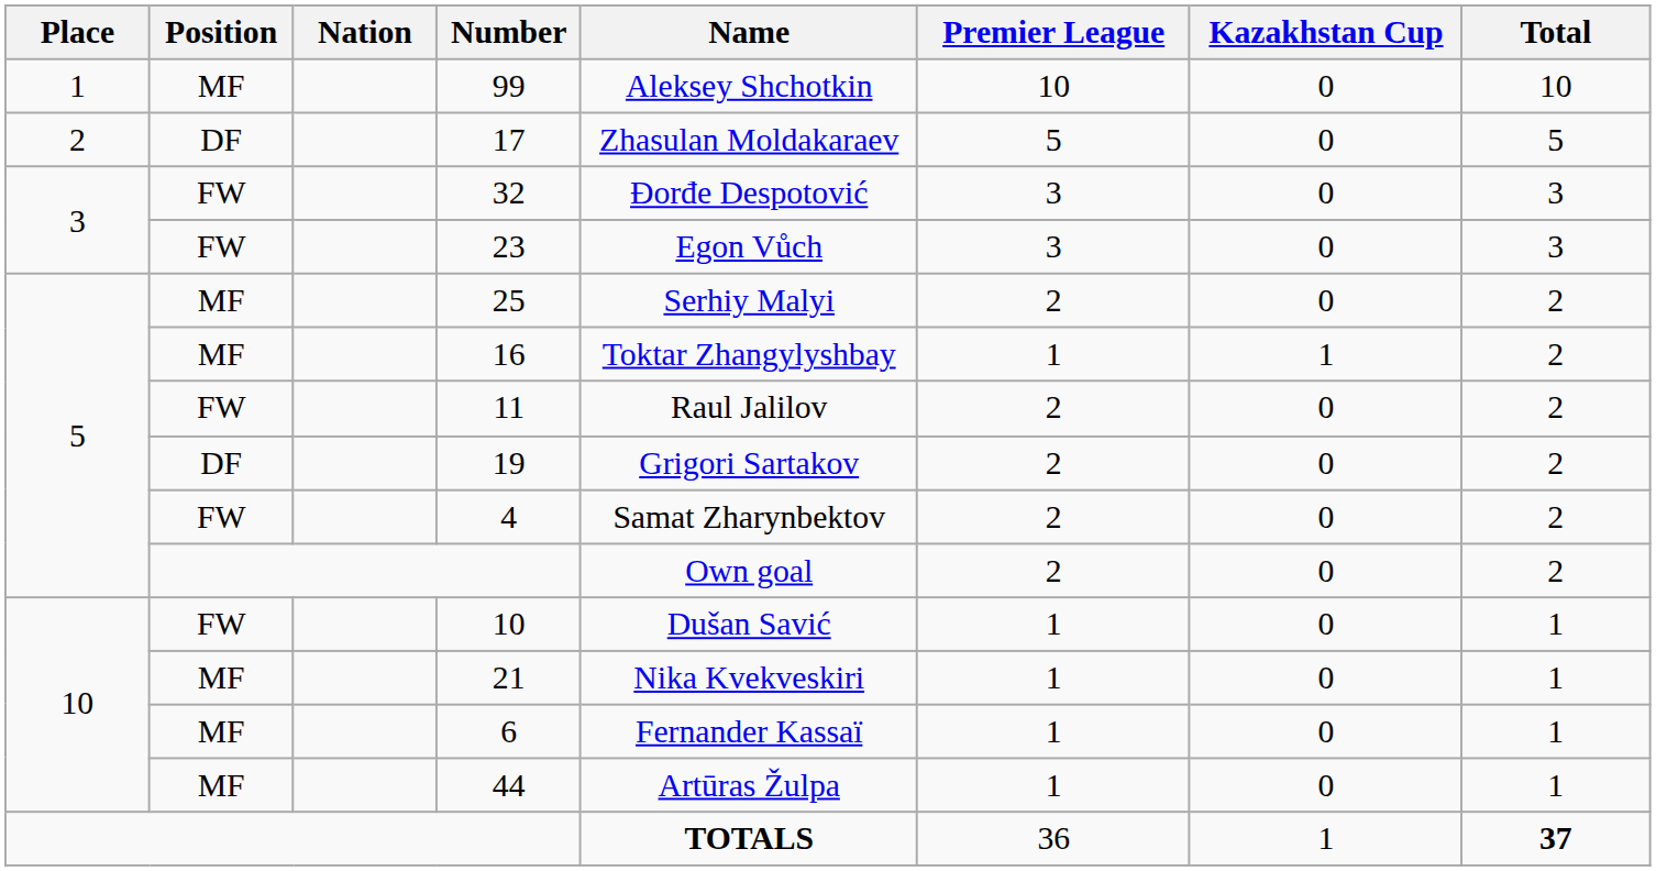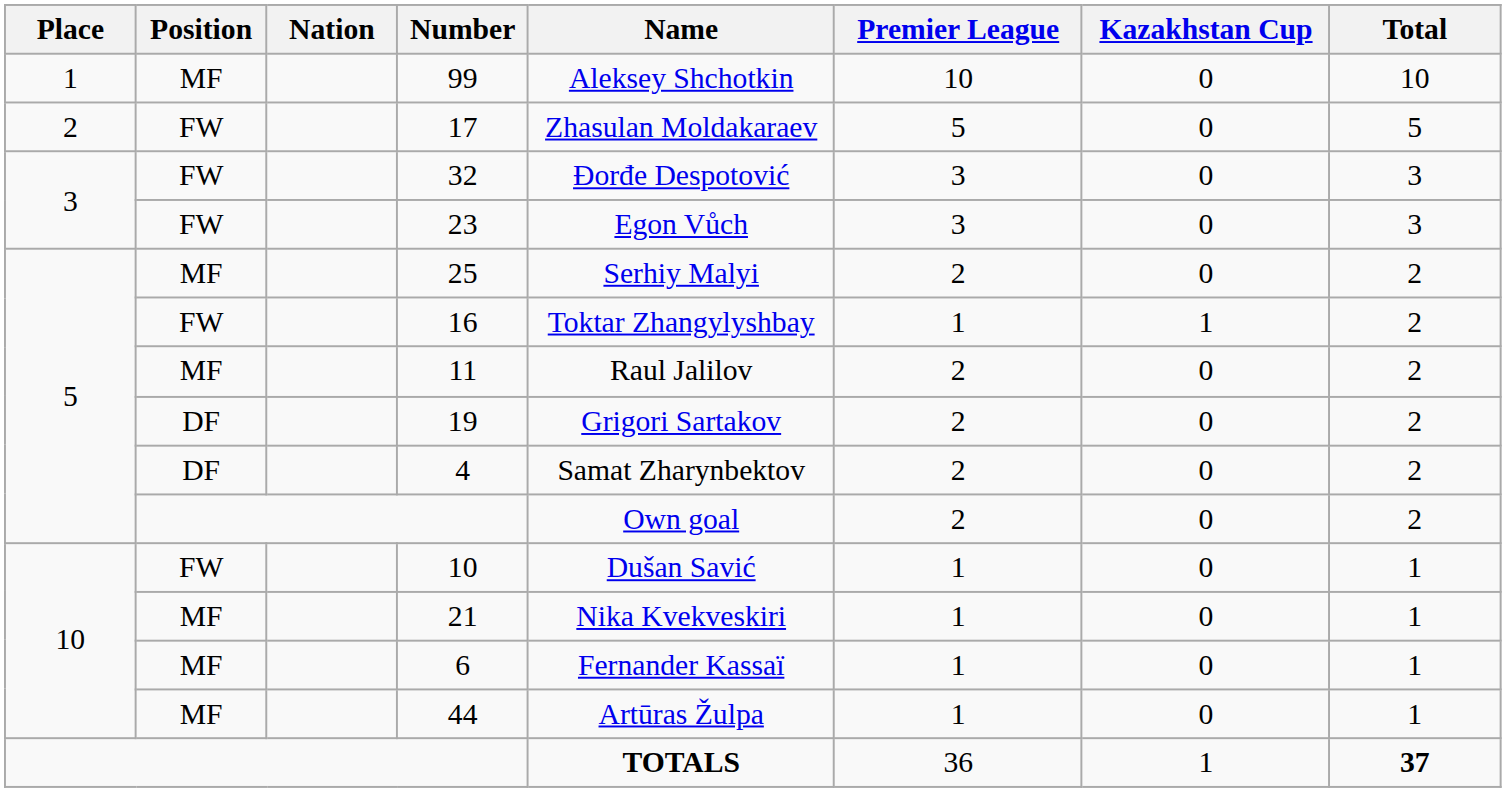 <table class="wikitable" style="font-size: 95%; text-align: center;">
 <tr>
 <th width=60>Place</th>
 <th width=60>Position</th>
 <th width=60>Nation</th>
 <th width=60>Number</th>
 <th width=150>Name</th>
 <th width=120><a href='#'>Premier League</a></th>
 <th width=120><a href='#'>Kazakhstan Cup</a></th>
 <th width=80><strong>Total</strong></th>
 </tr>
 <tr>
 <td>1</td>
 <td>MF</td>
 <td></td>
 <td>99</td>
 <td><a href='#'>Aleksey Shchotkin</a></td>
 <td>10</td>
 <td>0</td>
 <td>10</td>
 </tr>
 <tr>
 <td>2</td>
-<td>DF</td>
+<td>FW</td>
 <td></td>
 <td>17</td>
 <td><a href='#'>Zhasulan Moldakaraev</a></td>
 <td>5</td>
 <td>0</td>
 <td>5</td>
 </tr>
 <tr>
 <td rowspan="2">3</td>
 <td>FW</td>
 <td></td>
 <td>32</td>
 <td><a href='#'>Đorđe Despotović</a></td>
 <td>3</td>
 <td>0</td>
 <td>3</td>
 </tr>
 <tr>
 <td>FW</td>
 <td></td>
 <td>23</td>
 <td><a href='#'>Egon Vůch</a></td>
 <td>3</td>
 <td>0</td>
 <td>3</td>
 </tr>
 <tr>
 <td rowspan="6">5</td>
 <td>MF</td>
 <td></td>
 <td>25</td>
 <td><a href='#'>Serhiy Malyi</a></td>
 <td>2</td>
 <td>0</td>
 <td>2</td>
 </tr>
 <tr>
-<td>MF</td>
+<td>FW</td>
 <td></td>
 <td>16</td>
 <td><a href='#'>Toktar Zhangylyshbay</a></td>
 <td>1</td>
 <td>1</td>
 <td>2</td>
 </tr>
 <tr>
-<td>FW</td>
+<td>MF</td>
 <td></td>
 <td>11</td>
 <td>Raul Jalilov</td>
 <td>2</td>
 <td>0</td>
 <td>2</td>
 </tr>
 <tr>
 <td>DF</td>
 <td></td>
 <td>19</td>
 <td><a href='#'>Grigori Sartakov</a></td>
 <td>2</td>
 <td>0</td>
 <td>2</td>
 </tr>
 <tr>
-<td>FW</td>
+<td>DF</td>
 <td></td>
 <td>4</td>
 <td>Samat Zharynbektov</td>
 <td>2</td>
 <td>0</td>
 <td>2</td>
 </tr>
 <tr>
 <td colspan="3"></td>
 <td><a href='#'>Own goal</a></td>
 <td>2</td>
 <td>0</td>
 <td>2</td>
 </tr>
 <tr>
 <td rowspan="4">10</td>
 <td>FW</td>
 <td></td>
 <td>10</td>
 <td><a href='#'>Dušan Savić</a></td>
 <td>1</td>
 <td>0</td>
 <td>1</td>
 </tr>
 <tr>
 <td>MF</td>
 <td></td>
 <td>21</td>
 <td><a href='#'>Nika Kvekveskiri</a></td>
 <td>1</td>
 <td>0</td>
 <td>1</td>
 </tr>
 <tr>
 <td>MF</td>
 <td></td>
 <td>6</td>
 <td><a href='#'>Fernander Kassaï</a></td>
 <td>1</td>
 <td>0</td>
 <td>1</td>
 </tr>
 <tr>
 <td>MF</td>
 <td></td>
 <td>44</td>
 <td><a href='#'>Artūras Žulpa</a></td>
 <td>1</td>
 <td>0</td>
 <td>1</td>
 </tr>
 <tr>
 <td colspan="4"></td>
 <td><strong>TOTALS</strong></td>
 <td>36</td>
 <td>1</td>
 <td><strong>37</strong></td>
 </tr>
 </table>
